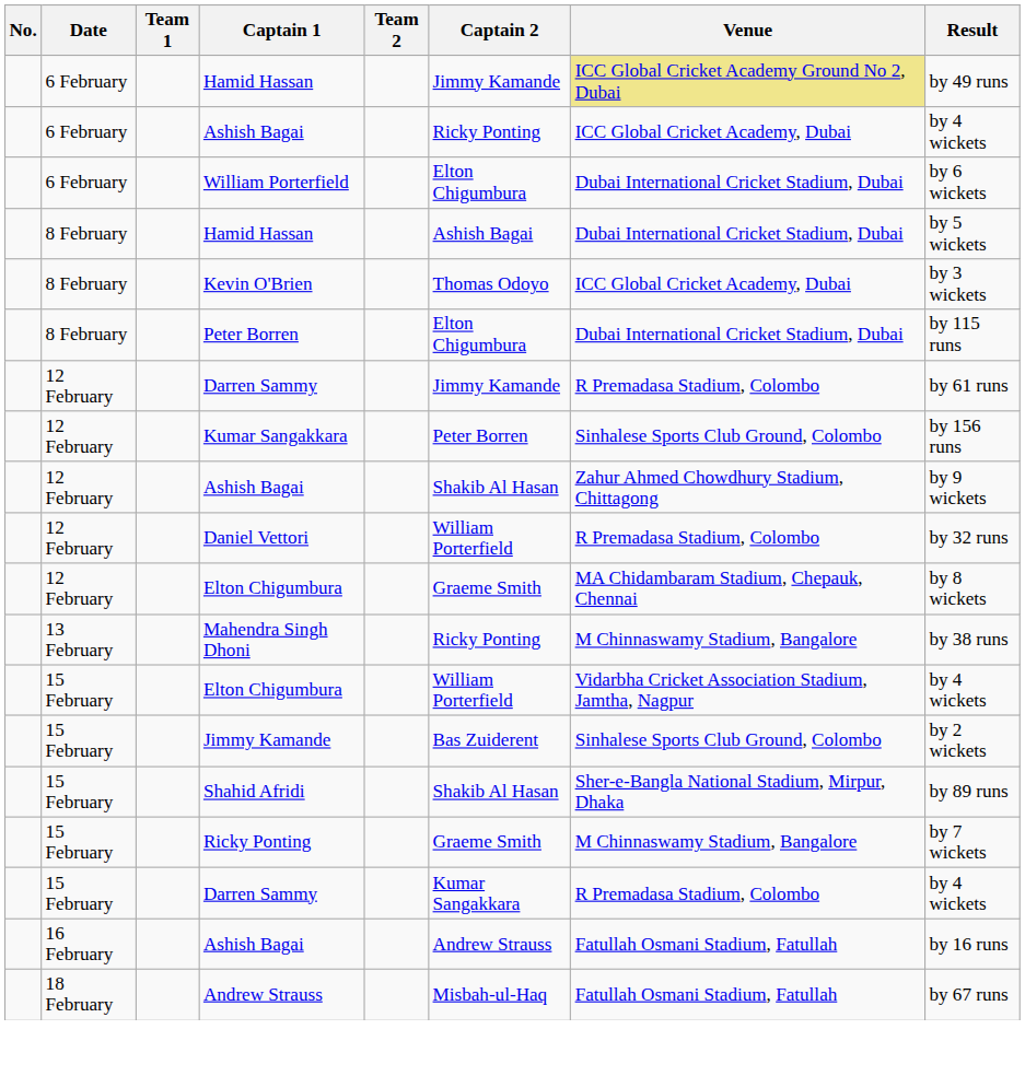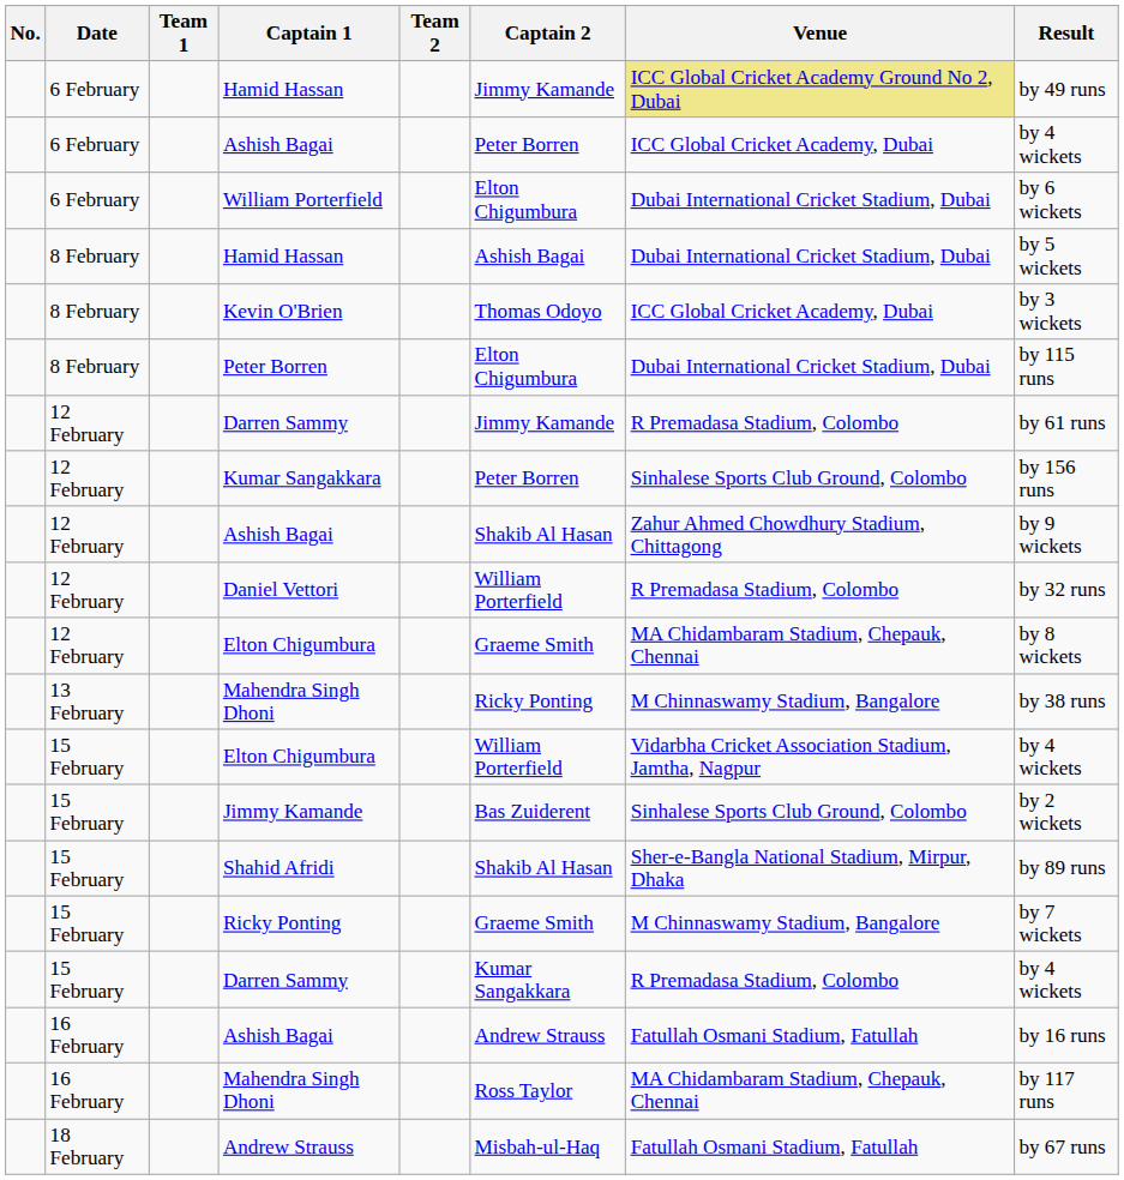 <table class="wikitable">
 <tr>
 <th>No.</th>
 <th>Date</th>
 <th>Team 1</th>
 <th>Captain 1</th>
 <th>Team 2</th>
 <th>Captain 2</th>
 <th>Venue</th>
 <th>Result</th>
 </tr>
 <tr>
 <td></td>
 <td>6 February</td>
 <td></td>
 <td><a href='#'>Hamid Hassan</a></td>
 <td></td>
 <td><a href='#'>Jimmy Kamande</a></td>
 <td style="background: khaki;"><a href='#'>ICC Global Cricket Academy Ground No 2</a>, <a href='#'>Dubai</a></td>
 <td> by 49 runs</td>
 </tr>
 <tr>
 <td></td>
 <td>6 February</td>
 <td></td>
 <td><a href='#'>Ashish Bagai</a></td>
 <td></td>
-<td><a href='#'>Ricky Ponting</a></td>
+<td><a href='#'>Peter Borren</a></td>
 <td><a href='#'>ICC Global Cricket Academy</a>, <a href='#'>Dubai</a></td>
 <td> by 4 wickets</td>
 </tr>
 <tr>
 <td></td>
 <td>6 February</td>
 <td></td>
 <td><a href='#'>William Porterfield</a></td>
 <td></td>
 <td><a href='#'>Elton Chigumbura</a></td>
 <td><a href='#'>Dubai International Cricket Stadium</a>, <a href='#'>Dubai</a></td>
 <td> by 6 wickets</td>
 </tr>
 <tr>
 <td></td>
 <td>8 February</td>
 <td></td>
 <td><a href='#'>Hamid Hassan</a></td>
 <td></td>
 <td><a href='#'>Ashish Bagai</a></td>
 <td><a href='#'>Dubai International Cricket Stadium</a>, <a href='#'>Dubai</a></td>
 <td> by 5 wickets</td>
 </tr>
 <tr>
 <td></td>
 <td>8 February</td>
 <td></td>
 <td><a href='#'>Kevin O'Brien</a></td>
 <td></td>
 <td><a href='#'>Thomas Odoyo</a></td>
 <td><a href='#'>ICC Global Cricket Academy</a>, <a href='#'>Dubai</a></td>
 <td> by 3 wickets</td>
 </tr>
 <tr>
 <td></td>
 <td>8 February</td>
 <td></td>
 <td><a href='#'>Peter Borren</a></td>
 <td></td>
 <td><a href='#'>Elton Chigumbura</a></td>
 <td><a href='#'>Dubai International Cricket Stadium</a>, <a href='#'>Dubai</a></td>
 <td> by 115 runs</td>
 </tr>
 <tr>
 <td></td>
 <td>12 February</td>
 <td></td>
 <td><a href='#'>Darren Sammy</a></td>
 <td></td>
 <td><a href='#'>Jimmy Kamande</a></td>
 <td><a href='#'>R Premadasa Stadium</a>, <a href='#'>Colombo</a></td>
 <td> by 61 runs</td>
 </tr>
 <tr>
 <td></td>
 <td>12 February</td>
 <td></td>
 <td><a href='#'>Kumar Sangakkara</a></td>
 <td></td>
 <td><a href='#'>Peter Borren</a></td>
 <td><a href='#'>Sinhalese Sports Club Ground</a>, <a href='#'>Colombo</a></td>
 <td> by 156 runs</td>
 </tr>
 <tr>
 <td></td>
 <td>12 February</td>
 <td></td>
 <td><a href='#'>Ashish Bagai</a></td>
 <td></td>
 <td><a href='#'>Shakib Al Hasan</a></td>
 <td><a href='#'>Zahur Ahmed Chowdhury Stadium</a>, <a href='#'>Chittagong</a></td>
 <td> by 9 wickets</td>
 </tr>
 <tr>
 <td></td>
 <td>12 February</td>
 <td></td>
 <td><a href='#'>Daniel Vettori</a></td>
 <td></td>
 <td><a href='#'>William Porterfield</a></td>
 <td><a href='#'>R Premadasa Stadium</a>, <a href='#'>Colombo</a></td>
 <td> by 32 runs</td>
 </tr>
 <tr>
 <td></td>
 <td>12 February</td>
 <td></td>
 <td><a href='#'>Elton Chigumbura</a></td>
 <td></td>
 <td><a href='#'>Graeme Smith</a></td>
 <td><a href='#'>MA Chidambaram Stadium</a>, <a href='#'>Chepauk</a>, <a href='#'>Chennai</a></td>
 <td> by 8 wickets</td>
 </tr>
 <tr>
 <td></td>
 <td>13 February</td>
 <td></td>
 <td><a href='#'>Mahendra Singh Dhoni</a></td>
 <td></td>
 <td><a href='#'>Ricky Ponting</a></td>
 <td><a href='#'>M Chinnaswamy Stadium</a>, <a href='#'>Bangalore</a></td>
 <td> by 38 runs</td>
 </tr>
 <tr>
 <td></td>
 <td>15 February</td>
 <td></td>
 <td><a href='#'>Elton Chigumbura</a></td>
 <td></td>
 <td><a href='#'>William Porterfield</a></td>
 <td><a href='#'>Vidarbha Cricket Association Stadium</a>, <a href='#'>Jamtha</a>, <a href='#'>Nagpur</a></td>
 <td> by 4 wickets</td>
 </tr>
 <tr>
 <td></td>
 <td>15 February</td>
 <td></td>
 <td><a href='#'>Jimmy Kamande</a></td>
 <td></td>
 <td><a href='#'>Bas Zuiderent</a></td>
 <td><a href='#'>Sinhalese Sports Club Ground</a>, <a href='#'>Colombo</a></td>
 <td> by 2 wickets</td>
 </tr>
 <tr>
 <td></td>
 <td>15 February</td>
 <td></td>
 <td><a href='#'>Shahid Afridi</a></td>
 <td></td>
 <td><a href='#'>Shakib Al Hasan</a></td>
 <td><a href='#'>Sher-e-Bangla National Stadium</a>, <a href='#'>Mirpur</a>, <a href='#'>Dhaka</a></td>
 <td> by 89 runs</td>
 </tr>
 <tr>
 <td></td>
 <td>15 February</td>
 <td></td>
 <td><a href='#'>Ricky Ponting</a></td>
 <td></td>
 <td><a href='#'>Graeme Smith</a></td>
 <td><a href='#'>M Chinnaswamy Stadium</a>, <a href='#'>Bangalore</a></td>
 <td> by 7 wickets</td>
 </tr>
 <tr>
 <td></td>
 <td>15 February</td>
 <td></td>
 <td><a href='#'>Darren Sammy</a></td>
 <td></td>
 <td><a href='#'>Kumar Sangakkara</a></td>
 <td><a href='#'>R Premadasa Stadium</a>, <a href='#'>Colombo</a></td>
 <td> by 4 wickets</td>
 </tr>
 <tr>
 <td></td>
 <td>16 February</td>
 <td></td>
 <td><a href='#'>Ashish Bagai</a></td>
 <td></td>
 <td><a href='#'>Andrew Strauss</a></td>
 <td><a href='#'>Fatullah Osmani Stadium</a>, <a href='#'>Fatullah</a></td>
 <td> by 16 runs</td>
 </tr>
 <tr>
 <td></td>
+<td>16 February</td>
+<td></td>
+<td><a href='#'>Mahendra Singh Dhoni</a></td>
+<td></td>
+<td><a href='#'>Ross Taylor</a></td>
+<td><a href='#'>MA Chidambaram Stadium</a>, <a href='#'>Chepauk</a>, <a href='#'>Chennai</a></td>
+<td> by 117 runs</td>
+</tr>
+<tr>
+<td></td>
 <td>18 February</td>
 <td></td>
 <td><a href='#'>Andrew Strauss</a></td>
 <td></td>
 <td><a href='#'>Misbah-ul-Haq</a></td>
 <td><a href='#'>Fatullah Osmani Stadium</a>, <a href='#'>Fatullah</a></td>
 <td> by 67 runs</td>
 </tr>
 </table>
